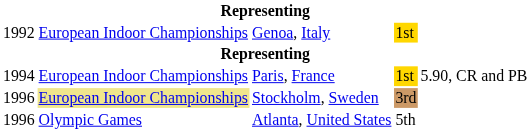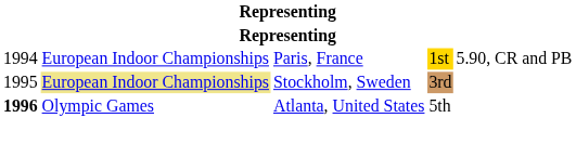 <table>
 <tr>
 <th colspan="5">Representing </th>
-</tr>
-<tr>
-<td>1992</td>
-<td><a href='#'>European Indoor Championships</a></td>
-<td><a href='#'>Genoa</a>, <a href='#'>Italy</a></td>
-<td bgcolor="gold">1st</td>
-<td></td>
 </tr>
 <tr>
 <th colspan="5">Representing </th>
 </tr>
 <tr>
 <td>1994</td>
 <td><a href='#'>European Indoor Championships</a></td>
 <td><a href='#'>Paris</a>, <a href='#'>France</a></td>
 <td bgcolor="gold">1st</td>
 <td>5.90, CR and PB</td>
 </tr>
 <tr>
-<td>1996</td>
+<td>1995</td>
 <td style="background: khaki;"><a href='#'>European Indoor Championships</a></td>
 <td><a href='#'>Stockholm</a>, <a href='#'>Sweden</a></td>
 <td bgcolor="cc9966">3rd</td>
 </tr>
 <tr>
-<td>1996</td>
+<td><strong>1996</strong></td>
 <td><a href='#'>Olympic Games</a></td>
 <td><a href='#'>Atlanta</a>, <a href='#'>United States</a></td>
 <td>5th</td>
 <td></td>
 </tr>
 </table>
